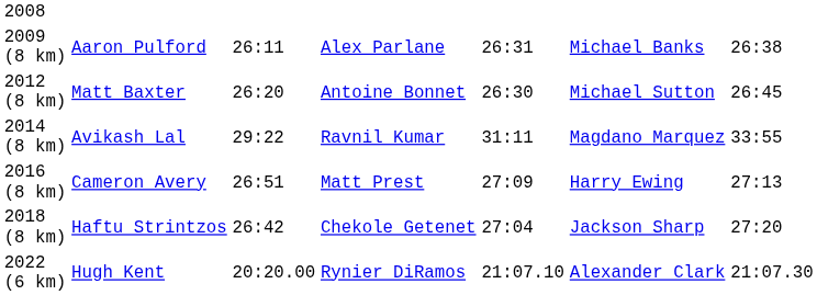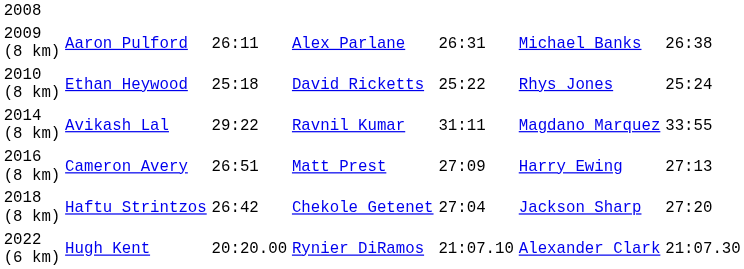 <table>
 <tr>
 <td>2008<br></td>
 <td align=left></td>
 <td></td>
 <td align=left></td>
 <td></td>
 <td align=left></td>
 <td></td>
 </tr>
 <tr>
 <td>2009<br>(8 km)</td>
 <td align=left><a href='#'>Aaron Pulford</a> <br> </td>
 <td>26:11</td>
 <td align=left><a href='#'>Alex Parlane</a> <br> </td>
 <td>26:31</td>
 <td align=left><a href='#'>Michael Banks</a> <br> </td>
 <td>26:38</td>
 </tr>
 <tr>
-<td>2012<br>(8 km)</td>
-<td align=left><a href='#'>Matt Baxter</a> <br> </td>
-<td>26:20</td>
-<td align=left><a href='#'>Antoine Bonnet</a> <br> </td>
-<td>26:30</td>
-<td align=left><a href='#'>Michael Sutton</a> <br> </td>
-<td>26:45</td>
+<td>2010<br>(8 km)</td>
+<td align=left><a href='#'>Ethan Heywood</a> <br> </td>
+<td>25:18</td>
+<td align=left><a href='#'>David Ricketts</a> <br> </td>
+<td>25:22</td>
+<td align=left><a href='#'>Rhys Jones</a> <br> </td>
+<td>25:24</td>
 </tr>
 <tr>
 <td>2014<br>(8 km)</td>
 <td align=left><a href='#'>Avikash Lal</a> <br> </td>
 <td>29:22</td>
 <td align=left><a href='#'>Ravnil Kumar</a> <br> </td>
 <td>31:11</td>
 <td align=left><a href='#'>Magdano Marquez</a> <br> </td>
 <td>33:55</td>
 </tr>
 <tr>
 <td>2016<br>(8 km)</td>
 <td align=left><a href='#'>Cameron Avery</a> <br> </td>
 <td>26:51</td>
 <td align=left><a href='#'>Matt Prest</a> <br> </td>
 <td>27:09</td>
 <td align=left><a href='#'>Harry Ewing</a> <br> </td>
 <td>27:13</td>
 </tr>
 <tr>
 <td>2018<br>(8 km)</td>
 <td align=left><a href='#'>Haftu Strintzos</a> <br> </td>
 <td>26:42</td>
 <td align=left><a href='#'>Chekole Getenet</a> <br> </td>
 <td>27:04</td>
 <td align=left><a href='#'>Jackson Sharp</a> <br> </td>
 <td>27:20</td>
 </tr>
 <tr>
 <td>2022<br>(6 km)</td>
 <td align=left><a href='#'>Hugh Kent</a> <br> </td>
 <td>20:20.00</td>
 <td align=left><a href='#'>Rynier DiRamos</a> <br> </td>
 <td>21:07.10</td>
 <td align=left><a href='#'>Alexander Clark</a> <br> </td>
 <td>21:07.30</td>
 </tr>
 </table>
